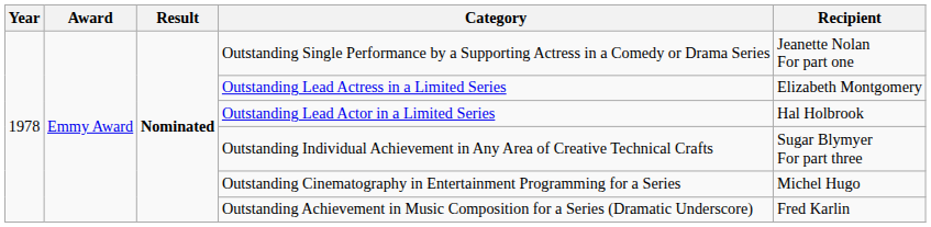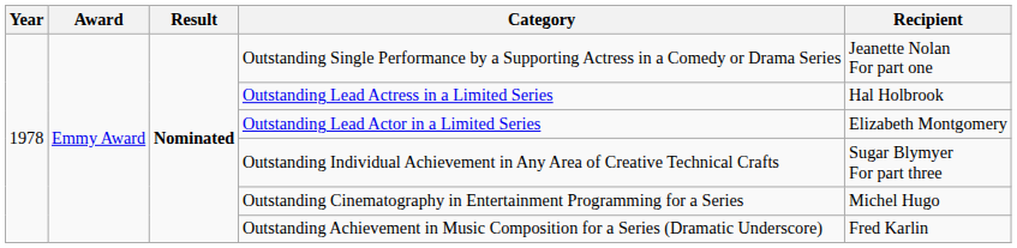 <table class="wikitable" style="font-size: 90%;">
 <tr>
 <th>Year</th>
 <th>Award</th>
 <th>Result</th>
 <th>Category</th>
 <th>Recipient</th>
 </tr>
 <tr>
 <td rowspan=6>1978</td>
 <td rowspan=6><a href='#'>Emmy Award</a></td>
 <td rowspan=6><strong>Nominated</strong></td>
 <td>Outstanding Single Performance by a Supporting Actress in a Comedy or Drama Series</td>
 <td>Jeanette Nolan<br>For part one</td>
 </tr>
 <tr>
 <td><a href='#'>Outstanding Lead Actress in a Limited Series</a></td>
-<td>Elizabeth Montgomery</td>
+<td>Hal Holbrook</td>
 </tr>
 <tr>
 <td><a href='#'>Outstanding Lead Actor in a Limited Series</a></td>
-<td>Hal Holbrook</td>
+<td>Elizabeth Montgomery</td>
 </tr>
 <tr>
 <td>Outstanding Individual Achievement in Any Area of Creative Technical Crafts</td>
 <td>Sugar Blymyer<br>For part three</td>
 </tr>
 <tr>
 <td>Outstanding Cinematography in Entertainment Programming for a Series</td>
 <td>Michel Hugo</td>
 </tr>
 <tr>
 <td>Outstanding Achievement in Music Composition for a Series (Dramatic Underscore)</td>
 <td>Fred Karlin</td>
 </tr>
 </table>
